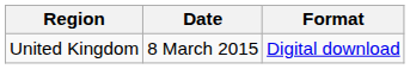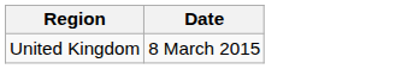 <table class=wikitable>
 <tr>
 <th>Region</th>
 <th>Date</th>
-<th>Format</th>
 </tr>
 <tr>
 <td>United Kingdom</td>
 <td>8 March 2015</td>
-<td><a href='#'>Digital download</a></td>
 </tr>
 </table>
